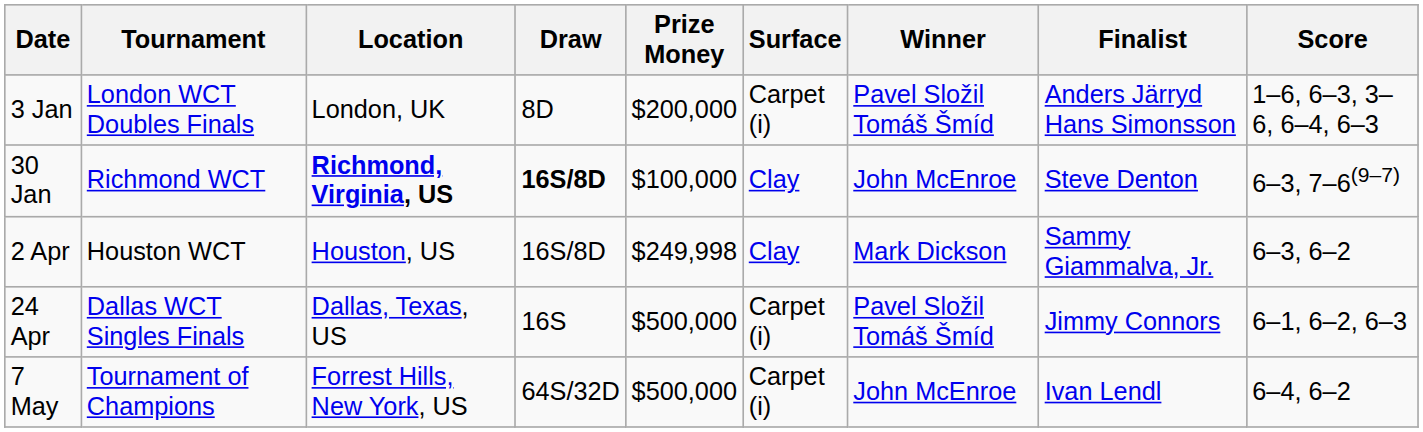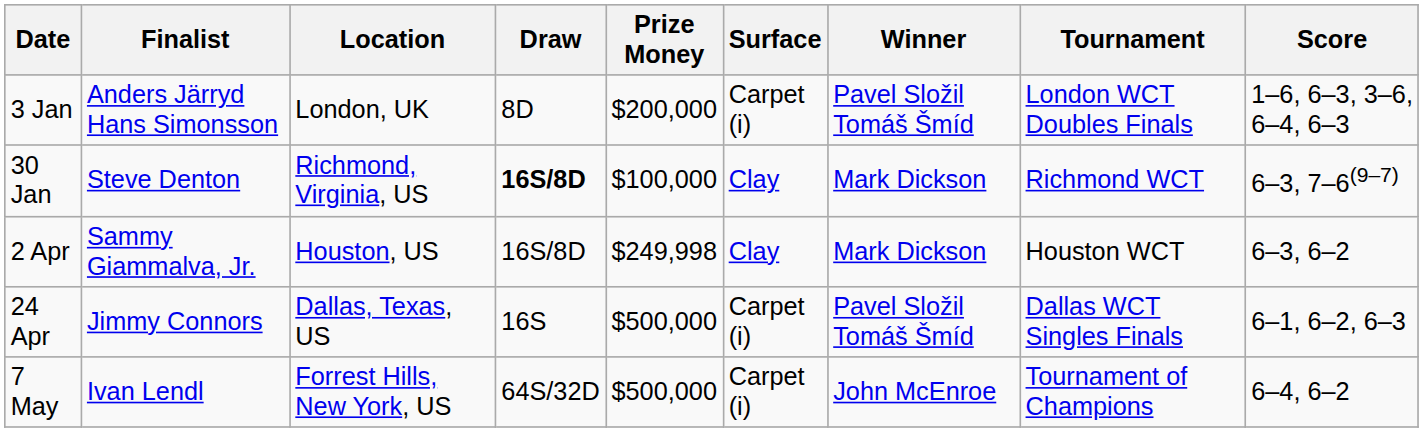 <table class="sortable wikitable" style=font-size:97%>
 <tr>
 <th width=45>Date</th>
-<th width=170>Tournament</th>
+<th width=155>Finalist</th>
 <th width=160>Location</th>
 <th width=40>Draw</th>
 <th width=60>Prize Money</th>
 <th width=50>Surface</th>
 <th width=155>Winner</th>
-<th width=155>Finalist</th>
+<th width=170>Tournament</th>
 <th style="width:150px" class="unsortable">Score</th>
 </tr>
 <tr>
 <td>3 Jan</td>
-<td><a href='#'>London WCT Doubles Finals</a></td>
+<td> <a href='#'>Anders Järryd</a> <br>  <a href='#'>Hans Simonsson</a></td>
 <td>London, UK</td>
 <td>8D</td>
 <td>$200,000</td>
 <td>Carpet (i)</td>
 <td> <a href='#'>Pavel Složil</a> <br>  <a href='#'>Tomáš Šmíd</a></td>
-<td> <a href='#'>Anders Järryd</a> <br>  <a href='#'>Hans Simonsson</a></td>
+<td><a href='#'>London WCT Doubles Finals</a></td>
 <td>1–6, 6–3, 3–6, 6–4, 6–3</td>
 </tr>
 <tr>
 <td>30 Jan</td>
-<td><a href='#'>Richmond WCT</a></td>
-<td><strong><a href='#'>Richmond, Virginia</a>, US</strong></td>
+<td> <a href='#'>Steve Denton</a></td>
+<td><a href='#'>Richmond, Virginia</a>, US</td>
 <td><strong>16S/8D</strong></td>
 <td>$100,000</td>
 <td><a href='#'>Clay</a></td>
-<td> <a href='#'>John McEnroe</a></td>
-<td> <a href='#'>Steve Denton</a></td>
+<td> <a href='#'>Mark Dickson</a></td>
+<td><a href='#'>Richmond WCT</a></td>
 <td>6–3, 7–6<sup>(9–7)</sup></td>
 </tr>
 <tr>
 <td>2 Apr</td>
-<td>Houston WCT</td>
+<td> <a href='#'>Sammy Giammalva, Jr.</a></td>
 <td><a href='#'>Houston</a>, US</td>
 <td>16S/8D</td>
 <td>$249,998</td>
 <td><a href='#'>Clay</a></td>
 <td> <a href='#'>Mark Dickson</a></td>
-<td> <a href='#'>Sammy Giammalva, Jr.</a></td>
+<td>Houston WCT</td>
 <td>6–3, 6–2</td>
 </tr>
 <tr>
 <td>24 Apr</td>
-<td><a href='#'>Dallas WCT Singles Finals</a></td>
+<td> <a href='#'>Jimmy Connors</a></td>
 <td><a href='#'>Dallas, Texas</a>, US</td>
 <td>16S</td>
 <td>$500,000</td>
 <td>Carpet (i)</td>
 <td> <a href='#'>Pavel Složil</a> <br>  <a href='#'>Tomáš Šmíd</a></td>
-<td> <a href='#'>Jimmy Connors</a></td>
+<td><a href='#'>Dallas WCT Singles Finals</a></td>
 <td>6–1, 6–2, 6–3</td>
 </tr>
 <tr>
 <td>7 May</td>
-<td><a href='#'>Tournament of Champions</a></td>
+<td> <a href='#'>Ivan Lendl</a></td>
 <td><a href='#'>Forrest Hills, New York</a>, US</td>
 <td>64S/32D</td>
 <td>$500,000</td>
 <td>Carpet (i)</td>
 <td> <a href='#'>John McEnroe</a></td>
-<td> <a href='#'>Ivan Lendl</a></td>
+<td><a href='#'>Tournament of Champions</a></td>
 <td>6–4, 6–2</td>
 </tr>
 </table>
